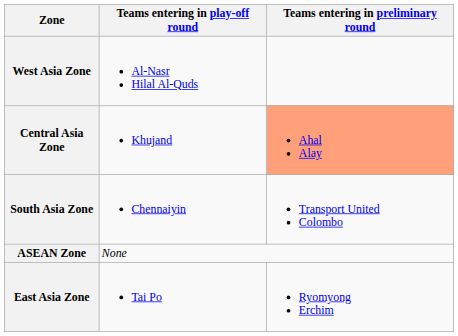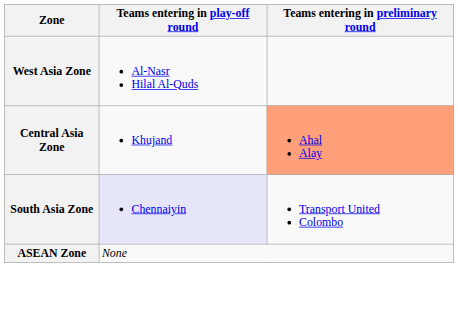 <table class="wikitable">
 <tr>
 <th>Zone</th>
 <th>Teams entering in <a href='#'>play-off round</a></th>
 <th>Teams entering in <a href='#'>preliminary round</a></th>
 </tr>
 <tr>
 <th>West Asia Zone</th>
 <td valign=top><br><ul><li> <a href='#'>Al-Nasr</a></li><li> <a href='#'>Hilal Al-Quds</a></li></ul></td>
 <td valign=top></td>
 </tr>
 <tr>
 <th>Central Asia Zone</th>
 <td valign=top><br><ul><li> <a href='#'>Khujand</a></li></ul></td>
 <td valign=top style="background: lightsalmon;"><br><ul><li> <a href='#'>Ahal</a></li><li> <a href='#'>Alay</a></li></ul></td>
 </tr>
 <tr>
 <th>South Asia Zone</th>
-<td valign=top><br><ul><li> <a href='#'>Chennaiyin</a></li></ul></td>
+<td valign=top style="background: lavender;"><br><ul><li> <a href='#'>Chennaiyin</a></li></ul></td>
 <td valign=top><br><ul><li> <a href='#'>Transport United</a></li><li> <a href='#'>Colombo</a></li></ul></td>
 </tr>
 <tr>
 <th>ASEAN Zone</th>
 <td valign=top colspan=2><em>None</em></td>
 </tr>
-<tr>
-<th>East Asia Zone</th>
-<td valign=top><br><ul><li> <a href='#'>Tai Po</a></li></ul></td>
-<td valign=top><br><ul><li> <a href='#'>Ryomyong</a></li><li> <a href='#'>Erchim</a></li></ul></td>
-</tr>
 </table>
